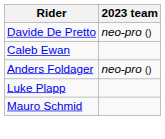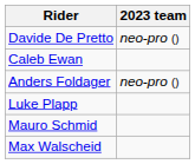 <table class="wikitable">
 <tr>
 <th>Rider</th>
 <th>2023 team</th>
 </tr>
 <tr>
 <td><a href='#'>Davide De Pretto</a></td>
 <td><em>neo-pro</em> <small>()</small></td>
 </tr>
 <tr>
 <td><a href='#'>Caleb Ewan</a></td>
 <td></td>
 </tr>
 <tr>
 <td><a href='#'>Anders Foldager</a></td>
 <td><em>neo-pro</em> <small>()</small></td>
 </tr>
 <tr>
 <td><a href='#'>Luke Plapp</a></td>
 <td></td>
 </tr>
 <tr>
 <td><a href='#'>Mauro Schmid</a></td>
 <td></td>
 </tr>
+<tr>
+<td><a href='#'>Max Walscheid</a></td>
+<td></td>
+</tr>
 </table>
